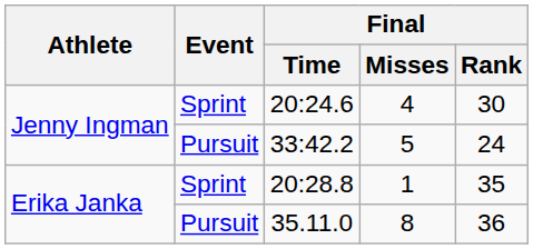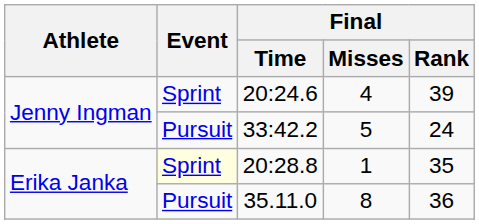 <table class="wikitable">
 <tr>
 <th rowspan="2">Athlete</th>
 <th rowspan="2">Event</th>
 <th colspan="3">Final</th>
 </tr>
 <tr>
 <th>Time</th>
 <th>Misses</th>
 <th>Rank</th>
 </tr>
 <tr>
 <td rowspan="2"><a href='#'>Jenny Ingman</a></td>
 <td><a href='#'>Sprint</a></td>
 <td align="center">20:24.6</td>
 <td align="center">4</td>
-<td align="center">30</td>
+<td align="center">39</td>
 </tr>
 <tr>
 <td><a href='#'>Pursuit</a></td>
 <td align="center">33:42.2</td>
 <td align="center">5</td>
 <td align="center">24</td>
 </tr>
 <tr>
 <td rowspan="2"><a href='#'>Erika Janka</a></td>
-<td><a href='#'>Sprint</a></td>
+<td style="background: lightyellow;"><a href='#'>Sprint</a></td>
 <td align="center">20:28.8</td>
 <td align="center">1</td>
 <td align="center">35</td>
 </tr>
 <tr>
 <td><a href='#'>Pursuit</a></td>
 <td align="center">35.11.0</td>
 <td align="center">8</td>
 <td align="center">36</td>
 </tr>
 </table>
